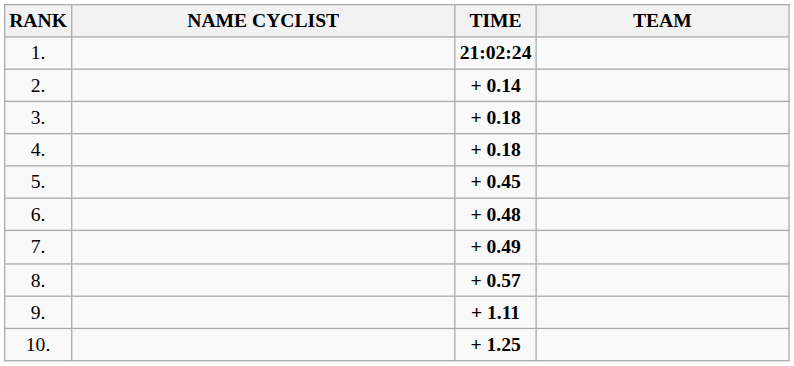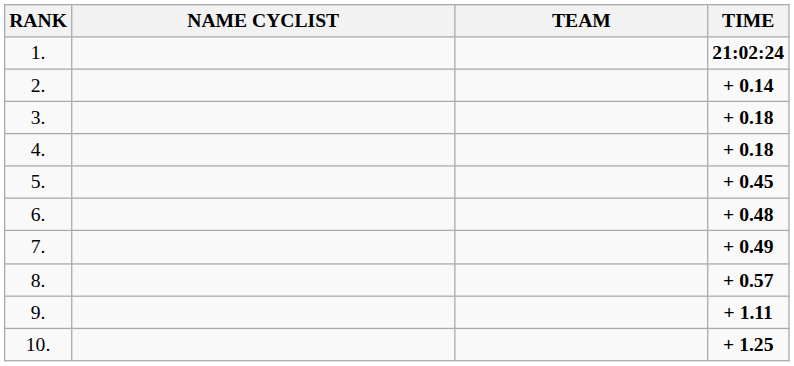 <table class="wikitable" style="font-size:95%;">
 <tr>
 <th>RANK</th>
 <th align="left" style="width: 20em">NAME CYCLIST</th>
+<th align="left" style="width: 13em">TEAM</th>
 <th>TIME</th>
-<th align="left" style="width: 13em">TEAM</th>
 </tr>
 <tr>
 <td align="center">1.</td>
 <td></td>
+<td></td>
 <td align="center"><strong>21:02:24</strong></td>
-<td></td>
 </tr>
 <tr>
 <td align="center">2.</td>
 <td></td>
+<td></td>
 <td align="center"><strong>+ 0.14</strong></td>
-<td></td>
 </tr>
 <tr>
 <td align="center">3.</td>
 <td></td>
+<td></td>
 <td align="center"><strong>+ 0.18</strong></td>
-<td></td>
 </tr>
 <tr>
 <td align="center">4.</td>
 <td></td>
+<td></td>
 <td align="center"><strong>+ 0.18</strong></td>
-<td></td>
 </tr>
 <tr>
 <td align="center">5.</td>
 <td></td>
+<td></td>
 <td align="center"><strong>+ 0.45</strong></td>
-<td></td>
 </tr>
 <tr>
 <td align="center">6.</td>
 <td></td>
+<td></td>
 <td align="center"><strong>+ 0.48</strong></td>
-<td></td>
 </tr>
 <tr>
 <td align="center">7.</td>
 <td></td>
+<td></td>
 <td align="center"><strong>+ 0.49</strong></td>
-<td></td>
 </tr>
 <tr>
 <td align="center">8.</td>
 <td></td>
+<td></td>
 <td align="center"><strong>+ 0.57</strong></td>
-<td></td>
 </tr>
 <tr>
 <td align="center">9.</td>
 <td></td>
+<td></td>
 <td align="center"><strong>+ 1.11</strong></td>
-<td></td>
 </tr>
 <tr>
 <td align="center">10.</td>
 <td></td>
+<td></td>
 <td align="center"><strong>+ 1.25</strong></td>
-<td></td>
 </tr>
 </table>
